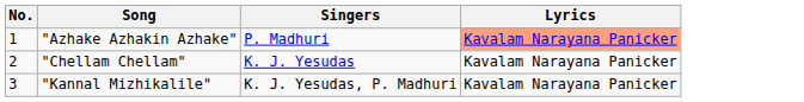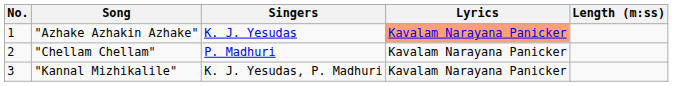 <table class="wikitable" style="font-size:95%;">
 <tr>
 <th>No.</th>
 <th>Song</th>
 <th>Singers</th>
 <th>Lyrics</th>
+<th>Length (m:ss)</th>
 </tr>
 <tr>
 <td>1</td>
 <td>"Azhake Azhakin Azhake"</td>
-<td><a href='#'>P. Madhuri</a></td>
+<td><a href='#'>K. J. Yesudas</a></td>
 <td style="background: lightsalmon;"><a href='#'>Kavalam Narayana Panicker</a></td>
+<td></td>
 </tr>
 <tr>
 <td>2</td>
 <td>"Chellam Chellam"</td>
-<td><a href='#'>K. J. Yesudas</a></td>
+<td><a href='#'>P. Madhuri</a></td>
 <td>Kavalam Narayana Panicker</td>
+<td></td>
 </tr>
 <tr>
 <td>3</td>
 <td>"Kannal Mizhikalile"</td>
 <td>K. J. Yesudas, P. Madhuri</td>
 <td>Kavalam Narayana Panicker</td>
+<td></td>
 </tr>
 </table>
